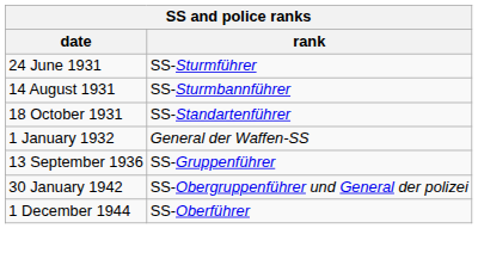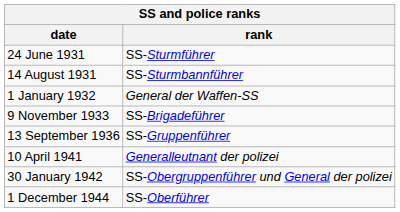 <table class="wikitable float-right">
 <tr>
 <th colspan="2">SS and police ranks</th>
 </tr>
 <tr>
 <th>date</th>
 <th>rank</th>
 </tr>
 <tr>
 <td>24 June 1931</td>
 <td>SS-<em><a href='#'>Sturmführer</a></em></td>
 </tr>
 <tr>
 <td>14 August 1931</td>
 <td>SS-<em><a href='#'>Sturmbannführer</a></em></td>
 </tr>
 <tr>
-<td>18 October 1931</td>
-<td>SS-<em><a href='#'>Standartenführer</a></em></td>
-</tr>
-<tr>
 <td>1 January 1932</td>
 <td><em>General der Waffen-SS</em></td>
 </tr>
 <tr>
+<td>9 November 1933</td>
+<td>SS-<em><a href='#'>Brigadeführer</a></em></td>
+</tr>
+<tr>
 <td>13 September 1936</td>
 <td>SS-<em><a href='#'>Gruppenführer</a></em></td>
+</tr>
+<tr>
+<td>10 April 1941</td>
+<td><em><a href='#'>Generalleutnant</a> der polizei</em></td>
 </tr>
 <tr>
 <td>30 January 1942</td>
 <td>SS-<em><a href='#'>Obergruppenführer</a> und <a href='#'>General</a> der polizei</em></td>
 </tr>
 <tr>
 <td>1 December 1944</td>
 <td>SS-<em><a href='#'>Oberführer</a></em></td>
 </tr>
 </table>
